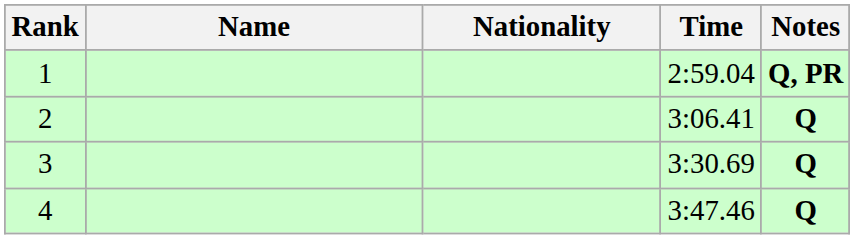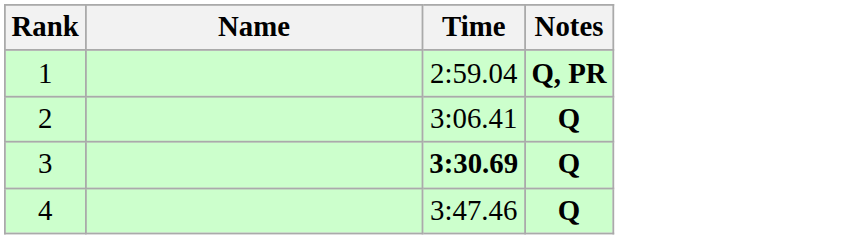 <table class="wikitable sortable" style="text-align:center">
 <tr>
 <th>Rank</th>
 <th style="width:180px">Name</th>
-<th style="width:125px">Nationality</th>
 <th>Time</th>
 <th>Notes</th>
 </tr>
 <tr style="background:#cfc;">
 <td>1</td>
-<td style="text-align:left;"></td>
 <td style="text-align:left;"></td>
 <td>2:59.04</td>
 <td><strong>Q, PR</strong></td>
 </tr>
 <tr style="background:#cfc;">
 <td>2</td>
 <td style="text-align:left;"></td>
-<td style="text-align:left;"></td>
 <td>3:06.41</td>
 <td><strong>Q</strong></td>
 </tr>
 <tr style="background:#cfc;">
 <td>3</td>
 <td style="text-align:left;"></td>
-<td style="text-align:left;"></td>
-<td>3:30.69</td>
+<td><strong>3:30.69</strong></td>
 <td><strong>Q</strong></td>
 </tr>
 <tr style="background:#cfc;">
 <td>4</td>
 <td style="text-align:left;"></td>
-<td style="text-align:left;"></td>
 <td>3:47.46</td>
 <td><strong>Q</strong></td>
 </tr>
 </table>
